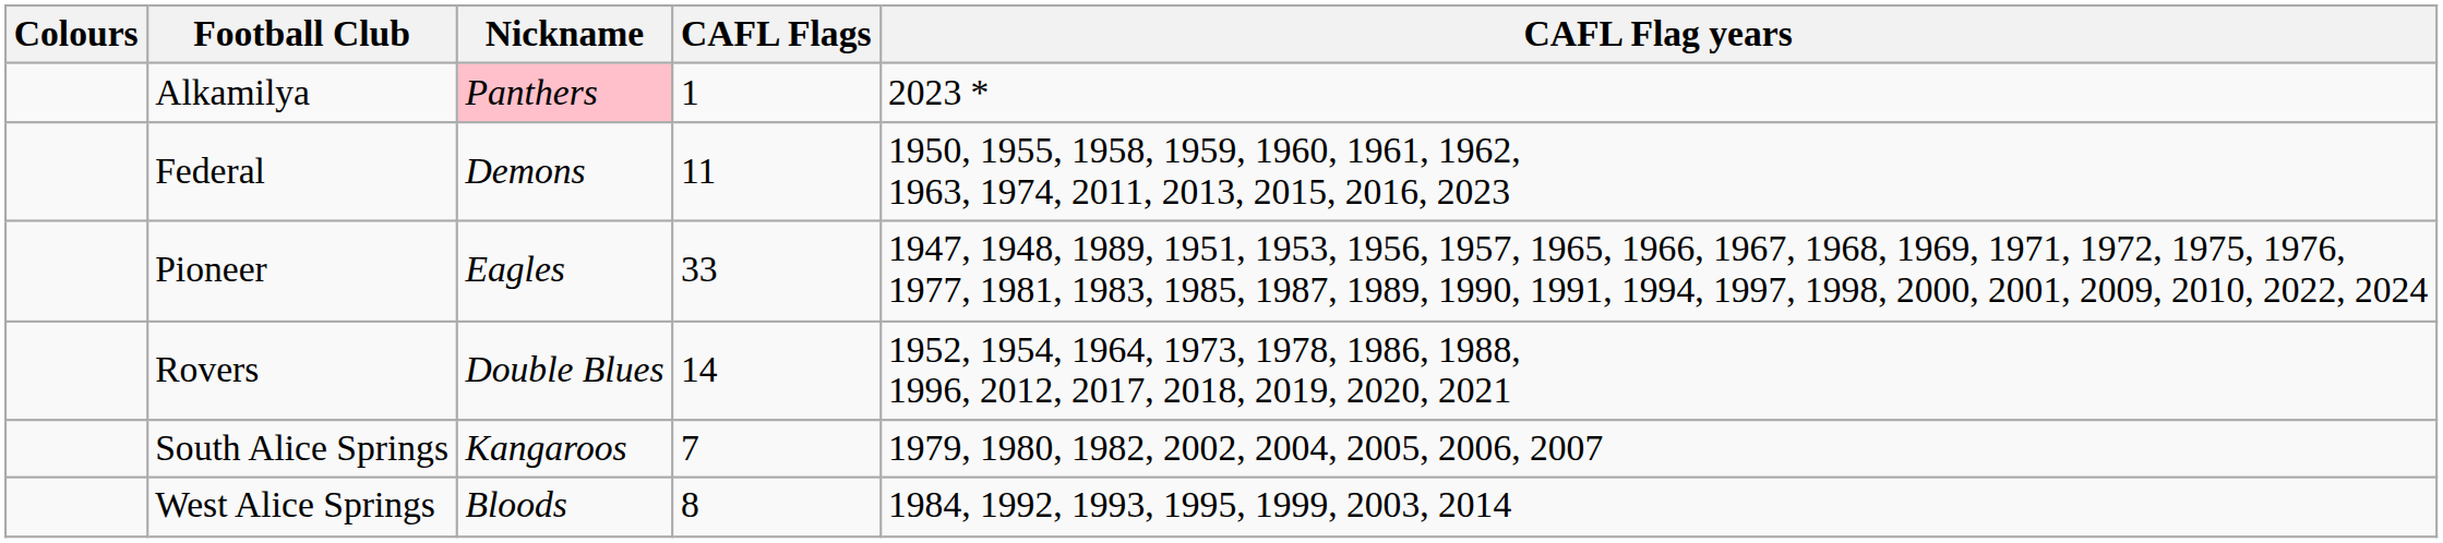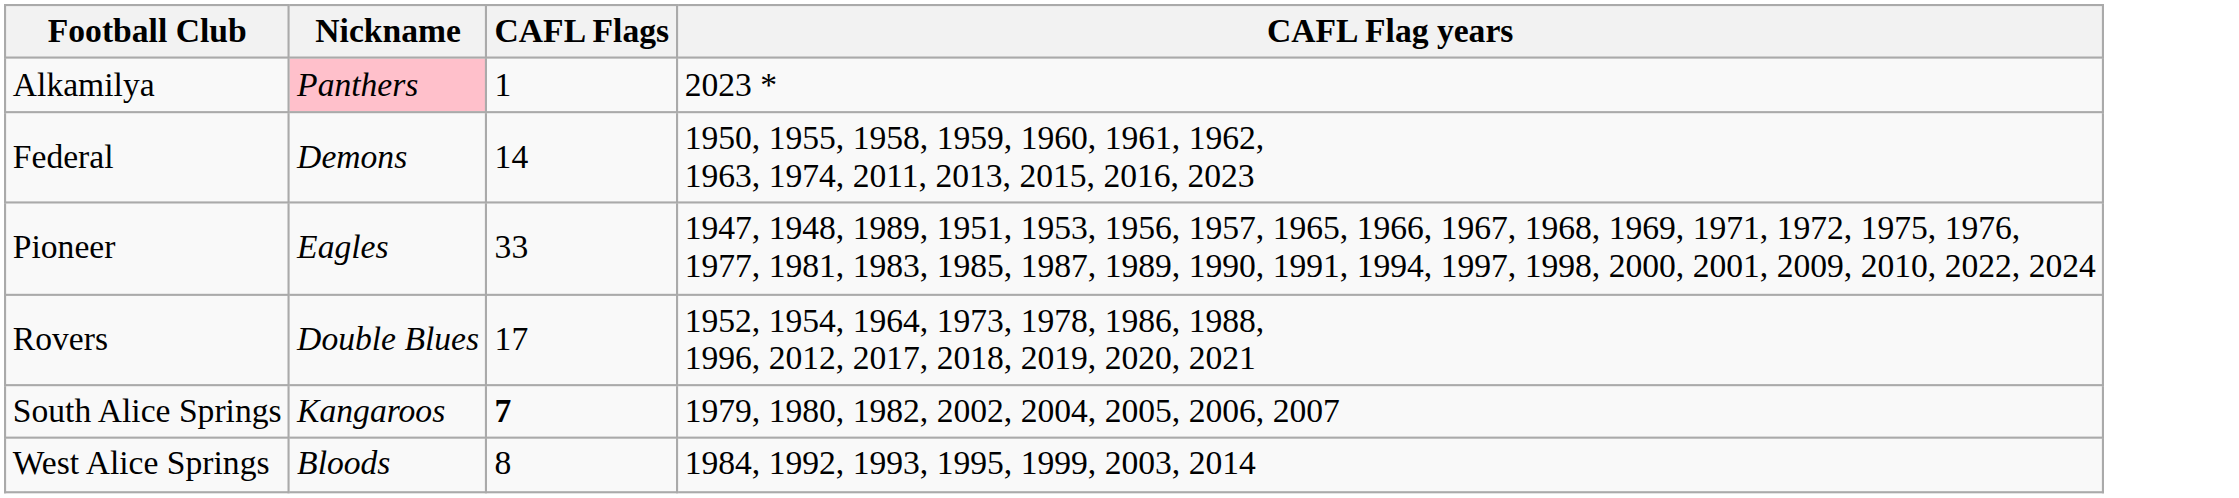 <table class="wikitable sortable">
 <tr>
-<th>Colours</th>
 <th>Football Club</th>
 <th>Nickname</th>
 <th>CAFL Flags</th>
 <th>CAFL Flag years</th>
 </tr>
 <tr>
-<td></td>
 <td>Alkamilya</td>
 <td style="background: pink;"><em>Panthers</em></td>
 <td>1</td>
 <td>2023 *</td>
 </tr>
 <tr>
-<td></td>
 <td>Federal</td>
 <td><em>Demons</em></td>
-<td>11</td>
+<td>14</td>
 <td>1950, 1955, 1958, 1959, 1960, 1961, 1962,<br>1963, 1974, 2011, 2013, 2015, 2016, 2023</td>
 </tr>
 <tr>
-<td></td>
 <td>Pioneer</td>
 <td><em>Eagles</em></td>
 <td>33</td>
 <td>1947, 1948, 1989, 1951, 1953, 1956, 1957, 1965, 1966, 1967, 1968, 1969, 1971, 1972, 1975, 1976,<br>1977, 1981, 1983, 1985, 1987, 1989, 1990, 1991, 1994, 1997, 1998, 2000, 2001, 2009, 2010, 2022, 2024</td>
 </tr>
 <tr>
-<td></td>
 <td>Rovers</td>
 <td><em>Double Blues</em></td>
-<td>14</td>
+<td>17</td>
 <td>1952, 1954, 1964, 1973, 1978, 1986, 1988,<br>1996, 2012, 2017, 2018, 2019, 2020, 2021</td>
 </tr>
 <tr>
-<td></td>
 <td>South Alice Springs</td>
 <td><em>Kangaroos</em></td>
-<td>7</td>
+<td><strong>7</strong></td>
 <td>1979, 1980, 1982, 2002, 2004, 2005, 2006, 2007</td>
 </tr>
 <tr>
-<td></td>
 <td>West Alice Springs</td>
 <td><em>Bloods</em></td>
 <td>8</td>
 <td>1984, 1992, 1993, 1995, 1999, 2003, 2014</td>
 </tr>
 </table>
